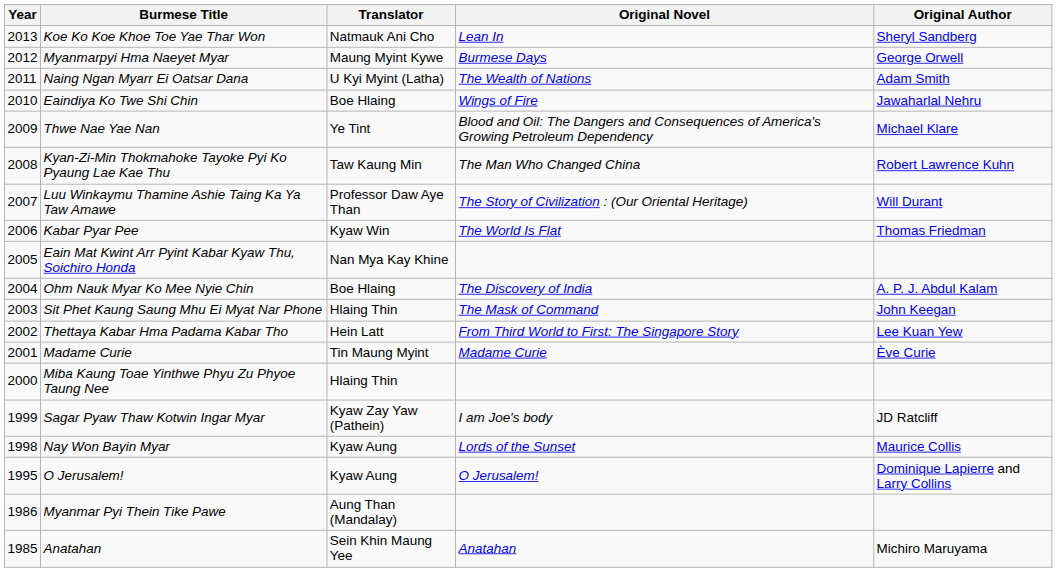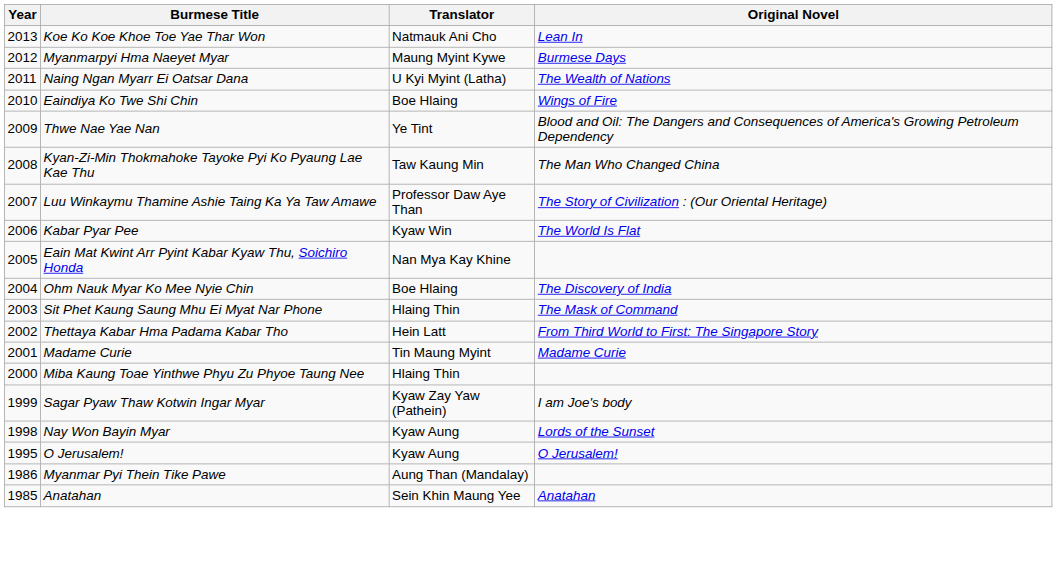 <table class="wikitable sortable">
 <tr>
 <th>Year</th>
 <th>Burmese Title</th>
 <th>Translator</th>
 <th>Original Novel</th>
-<th>Original Author</th>
 </tr>
 <tr>
 <td>2013</td>
 <td><em>Koe Ko Koe Khoe Toe Yae Thar Won</em> <br> </td>
 <td>Natmauk Ani Cho</td>
 <td><em><a href='#'>Lean In</a></em></td>
-<td><a href='#'>Sheryl Sandberg</a></td>
 </tr>
 <tr>
 <td>2012</td>
 <td><em>Myanmarpyi Hma Naeyet Myar</em> <br></td>
 <td>Maung Myint Kywe</td>
 <td><em><a href='#'>Burmese Days</a></em></td>
-<td><a href='#'>George Orwell</a></td>
 </tr>
 <tr>
 <td>2011</td>
 <td><em>Naing Ngan Myarr Ei Oatsar Dana</em> <br></td>
 <td>U Kyi Myint (Latha)</td>
 <td><em><a href='#'>The Wealth of Nations</a></em></td>
-<td><a href='#'>Adam Smith</a></td>
 </tr>
 <tr>
 <td>2010</td>
 <td><em>Eaindiya Ko Twe Shi Chin</em> <br></td>
 <td>Boe Hlaing</td>
 <td><em><a href='#'>Wings of Fire</a></em></td>
-<td><a href='#'>Jawaharlal Nehru</a></td>
 </tr>
 <tr>
 <td>2009</td>
 <td><em>Thwe Nae Yae Nan</em> <br></td>
 <td>Ye Tint</td>
 <td><em>Blood and Oil: The Dangers and Consequences of America's Growing Petroleum Dependency</em></td>
-<td><a href='#'>Michael Klare</a></td>
 </tr>
 <tr>
 <td>2008</td>
 <td><em>Kyan-Zi-Min Thokmahoke Tayoke Pyi Ko Pyaung Lae Kae Thu</em> <br> </td>
 <td>Taw Kaung Min</td>
 <td><em>The Man Who Changed China</em></td>
-<td><a href='#'>Robert Lawrence Kuhn</a></td>
 </tr>
 <tr>
 <td>2007</td>
 <td><em>Luu Winkaymu Thamine Ashie Taing Ka Ya Taw Amawe</em> <br> </td>
 <td>Professor Daw Aye Than</td>
 <td><em><a href='#'>The Story of Civilization</a> : (Our Oriental Heritage)</em></td>
-<td><a href='#'>Will Durant</a></td>
 </tr>
 <tr>
 <td>2006</td>
 <td><em>Kabar Pyar Pee</em> <br> </td>
 <td>Kyaw Win</td>
 <td><em><a href='#'>The World Is Flat</a></em></td>
-<td><a href='#'>Thomas Friedman</a></td>
 </tr>
 <tr>
 <td>2005</td>
 <td><em>Eain Mat Kwint Arr Pyint Kabar Kyaw Thu, <a href='#'>Soichiro Honda</a></em> <br> </td>
 <td>Nan Mya Kay Khine</td>
-<td></td>
 <td></td>
 </tr>
 <tr>
 <td>2004</td>
 <td><em>Ohm Nauk Myar Ko Mee Nyie Chin</em> <br></td>
 <td>Boe Hlaing</td>
 <td><em><a href='#'>The Discovery of India</a></em></td>
-<td><a href='#'>A. P. J. Abdul Kalam</a></td>
 </tr>
 <tr>
 <td>2003</td>
 <td><em>Sit Phet Kaung Saung Mhu Ei Myat Nar Phone</em> <br> </td>
 <td>Hlaing Thin</td>
 <td><em><a href='#'>The Mask of Command</a></em></td>
-<td><a href='#'>John Keegan</a></td>
 </tr>
 <tr>
 <td>2002</td>
 <td><em>Thettaya Kabar Hma Padama Kabar Tho</em> <br> </td>
 <td>Hein Latt</td>
 <td><em><a href='#'>From Third World to First: The Singapore Story</a></em></td>
-<td><a href='#'>Lee Kuan Yew</a></td>
 </tr>
 <tr>
 <td>2001</td>
 <td><em>Madame Curie</em> <br> </td>
 <td>Tin Maung Myint</td>
 <td><em><a href='#'>Madame Curie</a></em></td>
-<td><a href='#'>Ève Curie</a></td>
 </tr>
 <tr>
 <td>2000</td>
 <td><em>Miba Kaung Toae Yinthwe Phyu Zu Phyoe Taung Nee</em> <br> </td>
 <td>Hlaing Thin</td>
-<td></td>
 <td></td>
 </tr>
 <tr>
 <td>1999</td>
 <td><em>Sagar Pyaw Thaw Kotwin Ingar Myar</em> <br> </td>
 <td>Kyaw Zay Yaw (Pathein)</td>
 <td><em>I am Joe's body</em></td>
-<td>JD Ratcliff</td>
 </tr>
 <tr>
 <td>1998</td>
 <td><em>Nay Won Bayin Myar</em> <br> </td>
 <td>Kyaw Aung</td>
 <td><em><a href='#'>Lords of the Sunset</a></em></td>
-<td><a href='#'>Maurice Collis</a></td>
 </tr>
 <tr>
 <td>1995</td>
 <td><em>O Jerusalem!</em> <br> </td>
 <td>Kyaw Aung</td>
 <td><em><a href='#'>O Jerusalem!</a></em></td>
-<td><a href='#'>Dominique Lapierre</a> and <a href='#'>Larry Collins</a></td>
 </tr>
 <tr>
 <td>1986</td>
 <td><em>Myanmar Pyi Thein Tike Pawe</em> <br></td>
 <td>Aung Than (Mandalay)</td>
-<td></td>
 <td></td>
 </tr>
 <tr>
 <td>1985</td>
 <td><em>Anatahan</em> <br> </td>
 <td>Sein Khin Maung Yee</td>
 <td><em><a href='#'>Anatahan</a></em></td>
-<td>Michiro Maruyama</td>
 </tr>
 </table>
